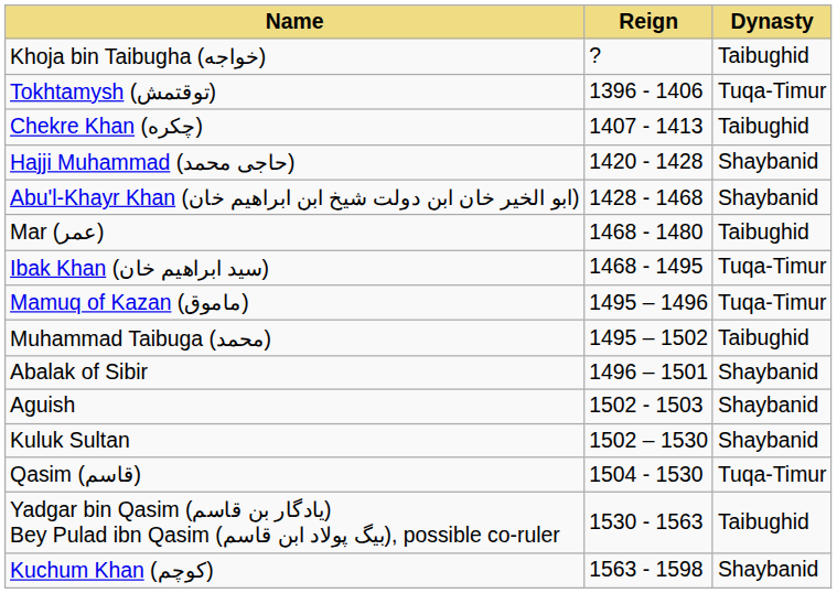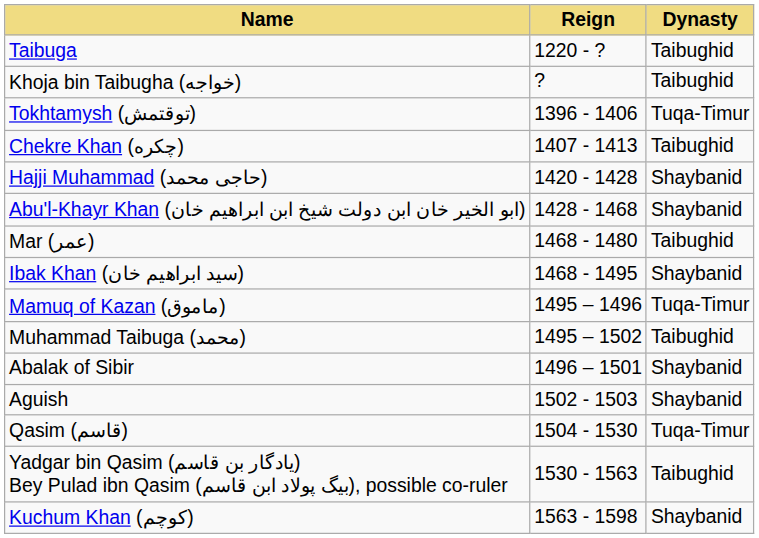 <table class="wikitable">
 <tr>
 <th style="background-color:#F0DC82">Name</th>
 <th style="background-color:#F0DC82">Reign</th>
 <th style="background-color:#F0DC82">Dynasty</th>
+</tr>
+<tr>
+<td><a href='#'>Taibuga</a></td>
+<td>1220 - ?</td>
+<td>Taibughid</td>
 </tr>
 <tr>
 <td>Khoja bin Taibugha (خواجه)</td>
 <td>?</td>
 <td>Taibughid</td>
 </tr>
 <tr>
 <td><a href='#'>Tokhtamysh</a> (توقتمش)</td>
 <td>1396 - 1406</td>
 <td>Tuqa-Timur</td>
 </tr>
 <tr>
 <td><a href='#'>Chekre Khan</a> (چکره)</td>
 <td>1407 - 1413</td>
 <td>Taibughid</td>
 </tr>
 <tr>
 <td><a href='#'>Hajji Muhammad</a> (حاجی محمد)</td>
 <td>1420 - 1428</td>
 <td>Shaybanid</td>
 </tr>
 <tr>
 <td><a href='#'>Abu'l-Khayr Khan</a> (ابو الخیر خان ابن دولت شیخ ابن ابراهیم خان)</td>
 <td>1428 - 1468</td>
 <td>Shaybanid</td>
 </tr>
 <tr>
 <td>Mar (عمر)</td>
 <td>1468 - 1480</td>
 <td>Taibughid</td>
 </tr>
 <tr>
 <td><a href='#'>Ibak Khan</a> (سید ابراهیم خان)</td>
 <td>1468 - 1495</td>
-<td>Tuqa-Timur</td>
+<td>Shaybanid</td>
 </tr>
 <tr>
 <td><a href='#'>Mamuq of Kazan</a> (ماموق)</td>
 <td>1495 – 1496</td>
 <td>Tuqa-Timur</td>
 </tr>
 <tr>
 <td>Muhammad Taibuga (محمد)</td>
 <td>1495 – 1502</td>
 <td>Taibughid</td>
 </tr>
 <tr>
 <td>Abalak of Sibir</td>
 <td>1496 – 1501</td>
 <td>Shaybanid</td>
 </tr>
 <tr>
 <td>Aguish</td>
 <td>1502 - 1503</td>
 <td>Shaybanid</td>
 </tr>
 <tr>
-<td>Kuluk Sultan</td>
-<td>1502 – 1530</td>
-<td>Shaybanid</td>
-</tr>
-<tr>
 <td>Qasim (قاسم)</td>
 <td>1504 - 1530</td>
 <td>Tuqa-Timur</td>
 </tr>
 <tr>
 <td>Yadgar bin Qasim (یادگار بن قاسم)<br> Bey Pulad ibn Qasim (بیگ پولاد ابن قاسم), possible co-ruler</td>
 <td>1530 - 1563</td>
 <td>Taibughid</td>
 </tr>
 <tr>
 <td><a href='#'>Kuchum Khan</a> (کوچم)</td>
 <td>1563 - 1598</td>
 <td>Shaybanid</td>
 </tr>
 </table>
